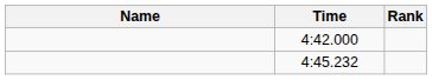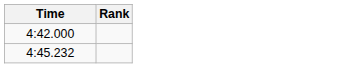 <table class="wikitable" style="text-align:center;">
 <tr>
-<th style="width:18em">Name</th>
 <th style="width:7em">Time</th>
 <th>Rank</th>
 </tr>
 <tr>
-<td align="left"></td>
 <td>4:42.000</td>
 <td></td>
 </tr>
 <tr>
-<td align="left"></td>
 <td>4:45.232</td>
 <td></td>
 </tr>
 </table>
